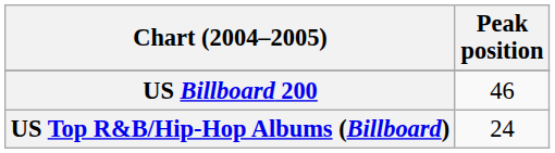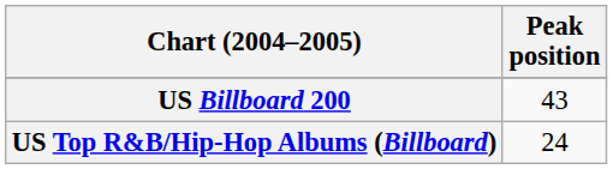 <table class="wikitable plainrowheaders" style="text-align:center">
 <tr>
 <th scope="col">Chart (2004–2005)</th>
 <th scope="col">Peak<br> position</th>
 </tr>
 <tr>
 </tr>
 <tr>
 </tr>
 <tr>
 </tr>
 <tr>
 </tr>
 <tr>
 </tr>
 <tr>
 </tr>
 <tr>
 </tr>
 <tr>
 </tr>
 <tr>
 </tr>
 <tr>
 </tr>
 <tr>
 <th scope="row">US <a href='#'><em>Billboard</em> 200</a></th>
-<td>46</td>
+<td>43</td>
 </tr>
 <tr>
 <th scope="row">US <a href='#'>Top R&B/Hip-Hop Albums</a> (<em><a href='#'>Billboard</a></em>)</th>
 <td>24</td>
 </tr>
 </table>
